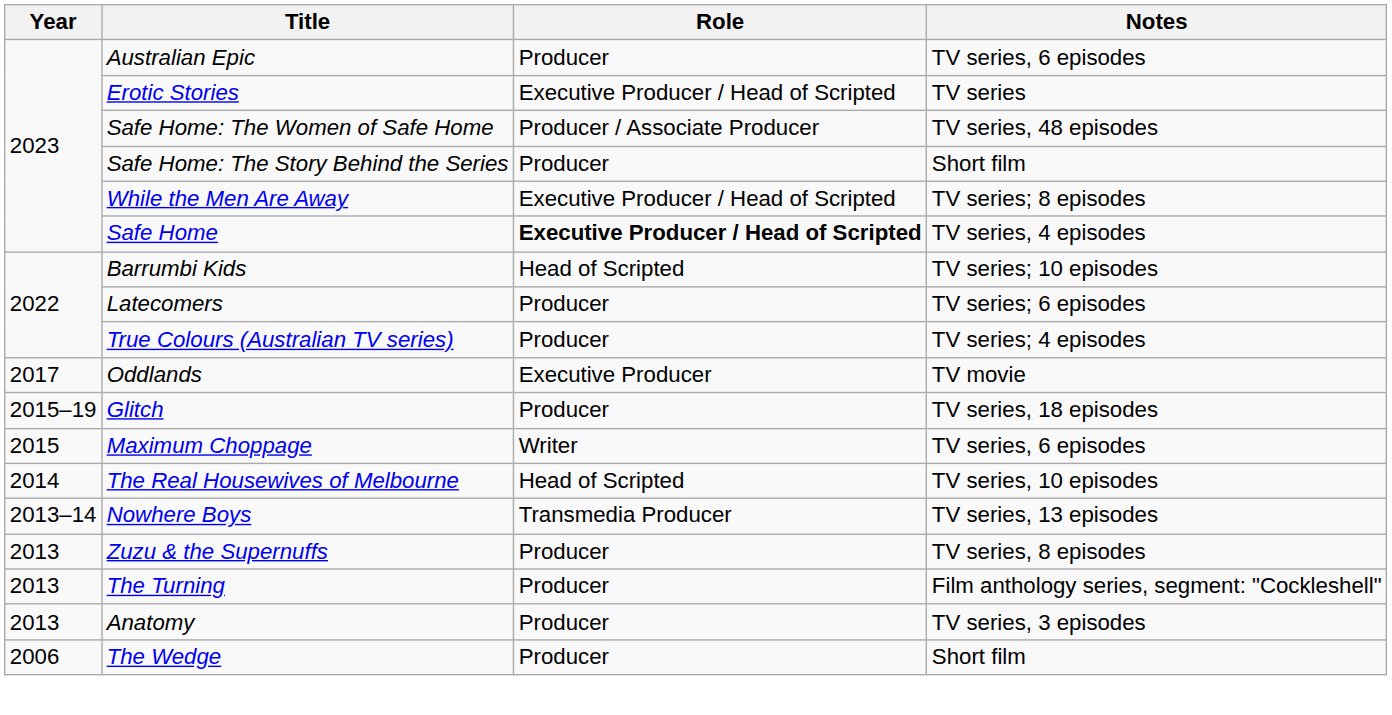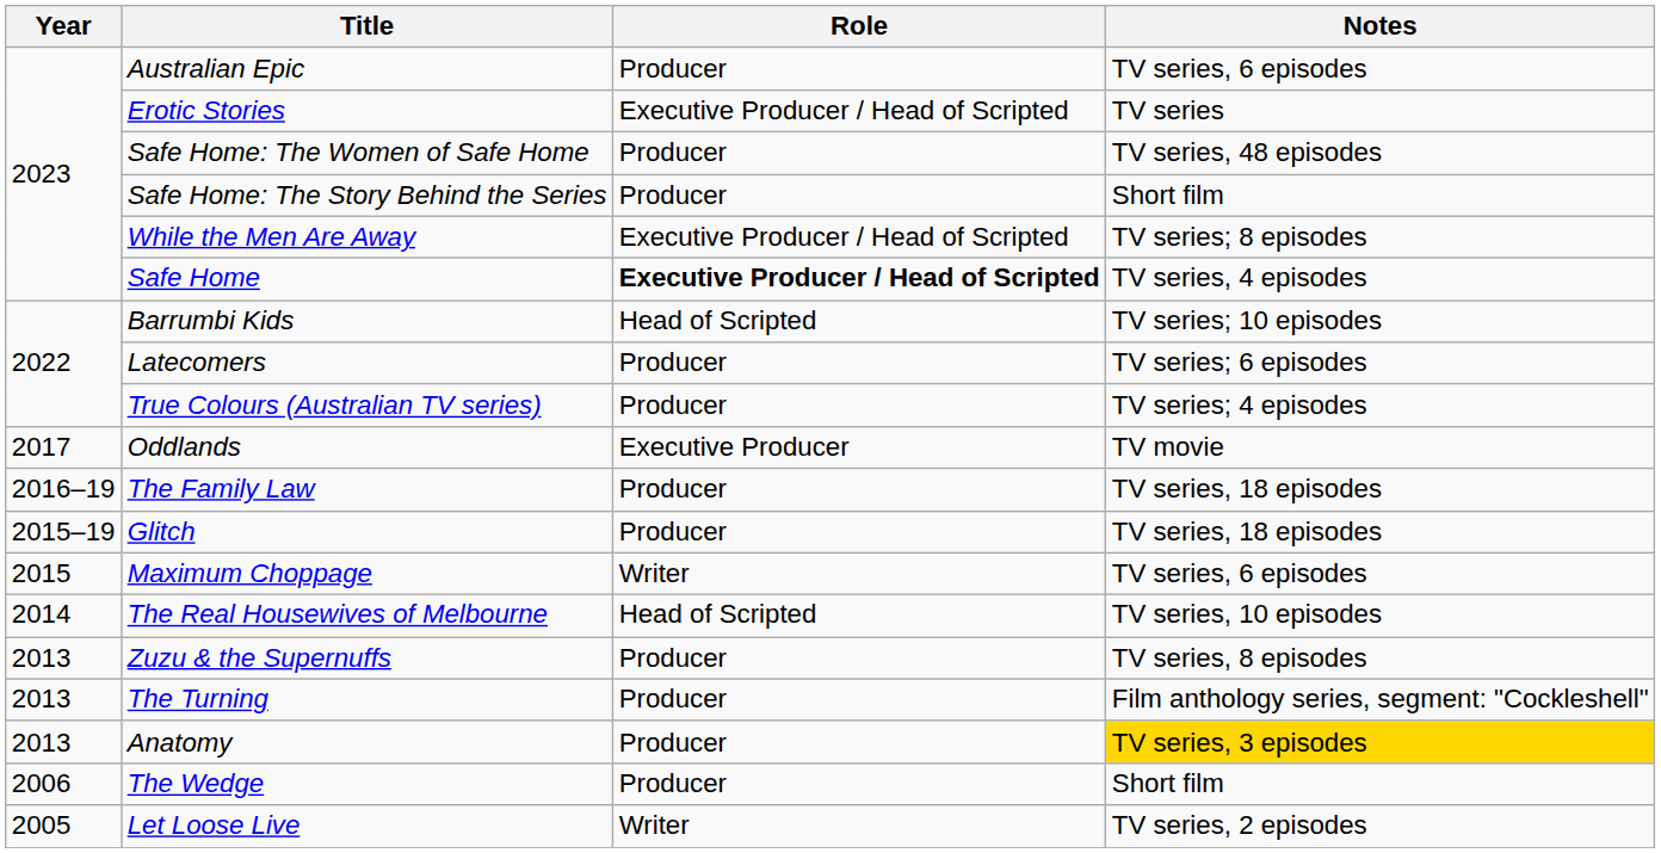 <table class="wikitable">
 <tr>
 <th>Year</th>
 <th>Title</th>
 <th>Role</th>
 <th>Notes</th>
 </tr>
 <tr>
 <td rowspan="6">2023</td>
 <td><em>Australian Epic</em></td>
 <td>Producer</td>
 <td>TV series, 6 episodes</td>
 </tr>
 <tr>
 <td><em><a href='#'>Erotic Stories</a></em></td>
 <td>Executive Producer / Head of Scripted</td>
 <td>TV series</td>
 </tr>
 <tr>
 <td><em>Safe Home: The Women of Safe Home</em></td>
-<td>Producer / Associate Producer</td>
+<td>Producer</td>
 <td>TV series, 48 episodes</td>
 </tr>
 <tr>
 <td><em>Safe Home: The Story Behind the Series</em></td>
 <td>Producer</td>
 <td>Short film</td>
 </tr>
 <tr>
 <td><em><a href='#'>While the Men Are Away</a></em></td>
 <td>Executive Producer / Head of Scripted</td>
 <td>TV series; 8 episodes</td>
 </tr>
 <tr>
 <td><em><a href='#'>Safe Home</a></em></td>
 <td><strong>Executive Producer / Head of Scripted</strong></td>
 <td>TV series, 4 episodes</td>
 </tr>
 <tr>
 <td rowspan="3">2022</td>
 <td><em>Barrumbi Kids</em></td>
 <td>Head of Scripted</td>
 <td>TV series; 10 episodes</td>
 </tr>
 <tr>
 <td><em>Latecomers</em></td>
 <td>Producer</td>
 <td>TV series; 6 episodes</td>
 </tr>
 <tr>
 <td><em><a href='#'>True Colours (Australian TV series)</a></em></td>
 <td>Producer</td>
 <td>TV series; 4 episodes</td>
 </tr>
 <tr>
 <td>2017</td>
 <td><em>Oddlands</em></td>
 <td>Executive Producer</td>
 <td>TV movie</td>
 </tr>
 <tr>
+<td>2016–19</td>
+<td><em><a href='#'>The Family Law</a></em></td>
+<td>Producer</td>
+<td>TV series, 18 episodes</td>
+</tr>
+<tr>
 <td>2015–19</td>
 <td><em><a href='#'>Glitch</a></em></td>
 <td>Producer</td>
 <td>TV series, 18 episodes</td>
 </tr>
 <tr>
 <td>2015</td>
 <td><em><a href='#'>Maximum Choppage</a></em></td>
 <td>Writer</td>
 <td>TV series, 6 episodes</td>
 </tr>
 <tr>
 <td>2014</td>
 <td><em><a href='#'>The Real Housewives of Melbourne</a></em></td>
 <td>Head of Scripted</td>
 <td>TV series, 10 episodes</td>
 </tr>
 <tr>
-<td>2013–14</td>
-<td><em><a href='#'>Nowhere Boys</a> </em></td>
-<td>Transmedia Producer</td>
-<td>TV series, 13 episodes</td>
-</tr>
-<tr>
 <td>2013</td>
 <td><em><a href='#'>Zuzu & the Supernuffs</a></em></td>
 <td>Producer</td>
 <td>TV series, 8 episodes</td>
 </tr>
 <tr>
 <td>2013</td>
 <td><em><a href='#'>The Turning</a></em></td>
 <td>Producer</td>
 <td>Film anthology series, segment: "Cockleshell"</td>
 </tr>
 <tr>
 <td>2013</td>
 <td><em>Anatomy</em></td>
 <td>Producer</td>
-<td>TV series, 3 episodes</td>
+<td style="background: gold;">TV series, 3 episodes</td>
 </tr>
 <tr>
 <td>2006</td>
 <td><em><a href='#'>The Wedge</a></em></td>
 <td>Producer</td>
 <td>Short film</td>
 </tr>
+<tr>
+<td>2005</td>
+<td><em><a href='#'>Let Loose Live</a></em></td>
+<td>Writer</td>
+<td>TV series, 2 episodes</td>
+</tr>
 </table>
